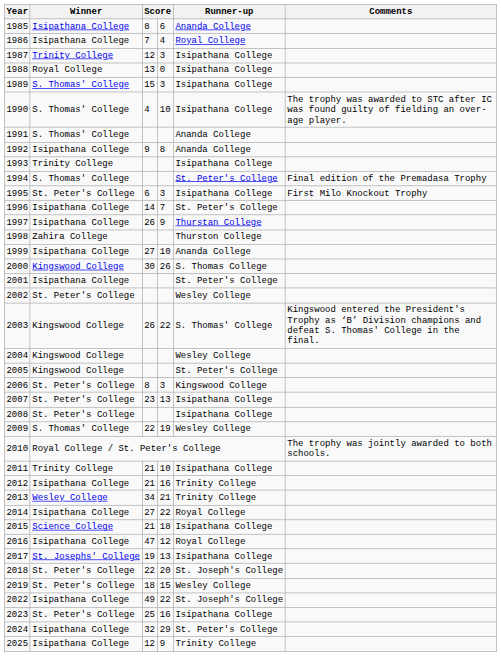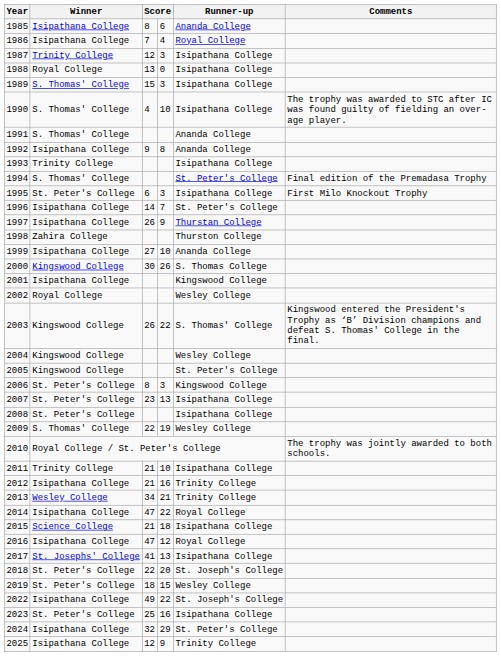 <table class="wikitable sortable" border="1">
 <tr>
 <th>Year</th>
 <th>Winner</th>
 <th colspan=2>Score</th>
 <th>Runner-up</th>
 <th style="width: 300px;">Comments</th>
 </tr>
 <tr>
 <td>1985</td>
 <td><a href='#'>Isipathana College</a></td>
 <td>8</td>
 <td>6</td>
 <td><a href='#'>Ananda College</a></td>
 <td></td>
 </tr>
 <tr>
 <td>1986</td>
 <td>Isipathana College</td>
 <td>7</td>
 <td>4</td>
 <td><a href='#'>Royal College</a></td>
 <td></td>
 </tr>
 <tr>
 <td>1987</td>
 <td><a href='#'>Trinity College</a></td>
 <td>12</td>
 <td>3</td>
 <td>Isipathana College</td>
 <td></td>
 </tr>
 <tr>
 <td>1988</td>
 <td Royal College, Colombo>Royal College</td>
 <td>13</td>
 <td>0</td>
 <td>Isipathana College</td>
 <td></td>
 </tr>
 <tr>
 <td>1989</td>
 <td><a href='#'>S. Thomas' College</a></td>
 <td>15</td>
 <td>3</td>
 <td>Isipathana College</td>
 <td></td>
 </tr>
 <tr>
 <td>1990</td>
 <td S. Thomas' College, Mount Lavinia>S. Thomas' College</td>
 <td>4</td>
 <td>10</td>
 <td>Isipathana College</td>
 <td>The trophy was awarded to STC after IC was found guilty of fielding an over-age player.</td>
 </tr>
 <tr>
 <td>1991</td>
 <td S. Thomas' College, Mount Lavinia>S. Thomas' College</td>
 <td></td>
 <td></td>
 <td>Ananda College</td>
 <td></td>
 </tr>
 <tr>
 <td>1992</td>
 <td>Isipathana College</td>
 <td>9</td>
 <td>8</td>
 <td>Ananda College</td>
 <td></td>
 </tr>
 <tr>
 <td>1993</td>
 <td>Trinity College</td>
 <td></td>
 <td></td>
 <td>Isipathana College</td>
 <td></td>
 </tr>
 <tr>
 <td>1994</td>
 <td>S. Thomas' College</td>
 <td></td>
 <td></td>
 <td><a href='#'>St. Peter's College</a></td>
 <td>Final edition of the Premadasa Trophy</td>
 </tr>
 <tr>
 <td>1995</td>
 <td St Peter's College, Colombo>St. Peter's College</td>
 <td>6</td>
 <td>3</td>
 <td>Isipathana College</td>
 <td>First Milo Knockout Trophy</td>
 </tr>
 <tr>
 <td>1996</td>
 <td>Isipathana College</td>
 <td>14</td>
 <td>7</td>
 <td>St. Peter's College</td>
 <td></td>
 </tr>
 <tr>
 <td>1997</td>
 <td>Isipathana College</td>
 <td>26</td>
 <td>9</td>
 <td><a href='#'>Thurstan College</a></td>
 <td></td>
 </tr>
 <tr>
 <td>1998</td>
 <td>Zahira College</td>
 <td></td>
 <td></td>
 <td>Thurston College</td>
 <td></td>
 </tr>
 <tr>
 <td>1999</td>
 <td>Isipathana College</td>
 <td>27</td>
 <td>10</td>
 <td>Ananda College</td>
 <td></td>
 </tr>
 <tr>
 <td>2000</td>
 <td><a href='#'>Kingswood College</a></td>
 <td>30</td>
 <td>26</td>
 <td>S. Thomas College</td>
 <td></td>
 </tr>
 <tr>
 <td>2001</td>
 <td>Isipathana College</td>
 <td></td>
 <td></td>
-<td>St. Peter's College</td>
+<td>Kingswood College</td>
 <td></td>
 </tr>
 <tr>
 <td>2002</td>
-<td>St. Peter's College</td>
+<td Royal College, Colombo>Royal College</td>
 <td></td>
 <td></td>
 <td>Wesley College</td>
 <td></td>
 </tr>
 <tr>
 <td>2003</td>
 <td>Kingswood College</td>
 <td>26</td>
 <td>22</td>
 <td>S. Thomas' College</td>
 <td>Kingswood entered the President's Trophy as ‘B’ Division champions and defeat S. Thomas' College in the final.</td>
 </tr>
 <tr>
 <td>2004</td>
 <td>Kingswood College</td>
 <td></td>
 <td></td>
 <td>Wesley College</td>
 </tr>
 <tr>
 <td>2005</td>
 <td>Kingswood College</td>
 <td></td>
 <td></td>
 <td>St. Peter's College</td>
 <td></td>
 </tr>
 <tr>
 <td>2006</td>
 <td>St. Peter's College</td>
 <td>8</td>
 <td>3</td>
 <td>Kingswood College</td>
 <td></td>
 </tr>
 <tr>
 <td>2007</td>
 <td>St. Peter's College</td>
 <td>23</td>
 <td>13</td>
 <td>Isipathana College</td>
 <td></td>
 </tr>
 <tr>
 <td>2008</td>
 <td>St. Peter's College</td>
 <td></td>
 <td></td>
 <td>Isipathana College</td>
 <td></td>
 </tr>
 <tr>
 <td>2009</td>
 <td S. Thomas' College, Mount Lavinia>S. Thomas' College</td>
 <td>22</td>
 <td>19</td>
 <td>Wesley College</td>
 <td></td>
 </tr>
 <tr>
 <td>2010</td>
 <td colspan=4>Royal College / St. Peter's College</td>
 <td>The trophy was jointly awarded to both schools.</td>
 </tr>
 <tr>
 <td>2011</td>
 <td Trinity College, Kandy>Trinity College</td>
 <td>21</td>
 <td>10</td>
 <td>Isipathana College</td>
 <td></td>
 </tr>
 <tr>
 <td>2012</td>
 <td>Isipathana College</td>
 <td>21</td>
 <td>16</td>
 <td>Trinity College</td>
 <td></td>
 </tr>
 <tr>
 <td>2013</td>
 <td><a href='#'>Wesley College</a></td>
 <td>34</td>
 <td>21</td>
 <td>Trinity College</td>
 <td></td>
 </tr>
 <tr>
 <td>2014</td>
 <td>Isipathana College</td>
-<td>27</td>
+<td>47</td>
 <td>22</td>
 <td>Royal College</td>
 <td></td>
 </tr>
 <tr>
 <td>2015</td>
 <td><a href='#'>Science College</a></td>
 <td>21</td>
 <td>18</td>
 <td>Isipathana College</td>
 <td></td>
 </tr>
 <tr>
 <td>2016</td>
 <td>Isipathana College</td>
 <td>47</td>
 <td>12</td>
 <td>Royal College</td>
 <td></td>
 </tr>
 <tr>
 <td>2017</td>
 <td><a href='#'>St. Josephs' College</a></td>
-<td>19</td>
+<td>41</td>
 <td>13</td>
 <td>Isipathana College</td>
 <td></td>
 </tr>
 <tr>
 <td>2018</td>
 <td>St. Peter's College</td>
 <td>22</td>
 <td>20</td>
 <td>St. Joseph's College</td>
 <td></td>
 </tr>
 <tr>
 <td>2019</td>
 <td>St. Peter's College</td>
 <td>18</td>
 <td>15</td>
 <td>Wesley College</td>
 <td></td>
 </tr>
 <tr>
 <td>2022</td>
 <td>Isipathana College</td>
 <td>49</td>
 <td>22</td>
 <td>St. Joseph's College</td>
 <td></td>
 </tr>
 <tr>
 <td>2023</td>
 <td>St. Peter's College</td>
 <td>25</td>
 <td>16</td>
 <td>Isipathana College</td>
 <td></td>
 </tr>
 <tr>
 <td>2024</td>
 <td>Isipathana College</td>
 <td>32</td>
 <td>29</td>
 <td>St. Peter's College</td>
 <td></td>
 </tr>
 <tr>
 <td>2025</td>
 <td>Isipathana College</td>
 <td>12</td>
 <td>9</td>
 <td>Trinity College</td>
 <td></td>
 </tr>
 </table>
